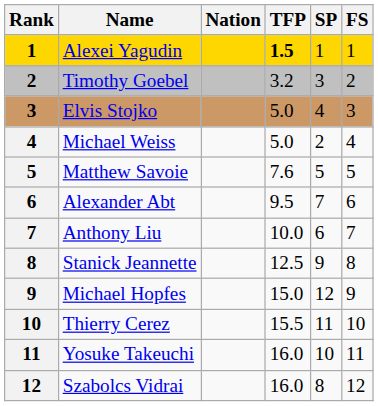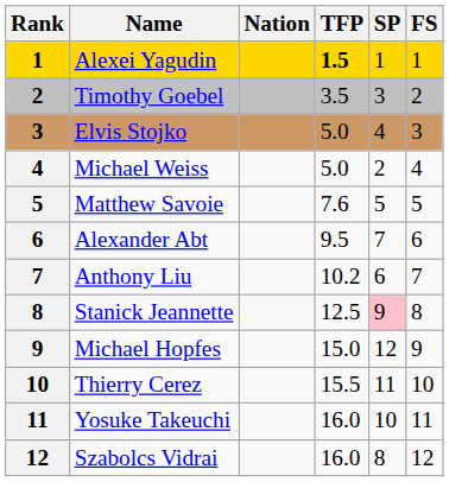 <table class="wikitable">
 <tr>
 <th>Rank</th>
 <th>Name</th>
 <th>Nation</th>
 <th>TFP</th>
 <th>SP</th>
 <th>FS</th>
 </tr>
 <tr bgcolor="gold">
 <td align="center"><strong>1</strong></td>
 <td><a href='#'>Alexei Yagudin</a></td>
 <td></td>
 <td><strong>1.5</strong></td>
 <td>1</td>
 <td>1</td>
 </tr>
 <tr bgcolor="silver">
 <td align="center"><strong>2</strong></td>
 <td><a href='#'>Timothy Goebel</a></td>
 <td></td>
-<td>3.2</td>
+<td>3.5</td>
 <td>3</td>
 <td>2</td>
 </tr>
 <tr bgcolor="cc9966">
 <td align="center"><strong>3</strong></td>
 <td><a href='#'>Elvis Stojko</a></td>
 <td></td>
 <td>5.0</td>
 <td>4</td>
 <td>3</td>
 </tr>
 <tr>
 <th>4</th>
 <td><a href='#'>Michael Weiss</a></td>
 <td></td>
 <td>5.0</td>
 <td>2</td>
 <td>4</td>
 </tr>
 <tr>
 <th>5</th>
 <td><a href='#'>Matthew Savoie</a></td>
 <td></td>
 <td>7.6</td>
 <td>5</td>
 <td>5</td>
 </tr>
 <tr>
 <th>6</th>
 <td><a href='#'>Alexander Abt</a></td>
 <td></td>
 <td>9.5</td>
 <td>7</td>
 <td>6</td>
 </tr>
 <tr>
 <th>7</th>
 <td><a href='#'>Anthony Liu</a></td>
 <td></td>
-<td>10.0</td>
+<td>10.2</td>
 <td>6</td>
 <td>7</td>
 </tr>
 <tr>
 <th>8</th>
 <td><a href='#'>Stanick Jeannette</a></td>
 <td></td>
 <td>12.5</td>
-<td>9</td>
+<td style="background: pink;">9</td>
 <td>8</td>
 </tr>
 <tr>
 <th>9</th>
 <td><a href='#'>Michael Hopfes</a></td>
 <td></td>
 <td>15.0</td>
 <td>12</td>
 <td>9</td>
 </tr>
 <tr>
 <th>10</th>
 <td><a href='#'>Thierry Cerez</a></td>
 <td></td>
 <td>15.5</td>
 <td>11</td>
 <td>10</td>
 </tr>
 <tr>
 <th>11</th>
 <td><a href='#'>Yosuke Takeuchi</a></td>
 <td></td>
 <td>16.0</td>
 <td>10</td>
 <td>11</td>
 </tr>
 <tr>
 <th>12</th>
 <td><a href='#'>Szabolcs Vidrai</a></td>
 <td></td>
 <td>16.0</td>
 <td>8</td>
 <td>12</td>
 </tr>
 </table>
